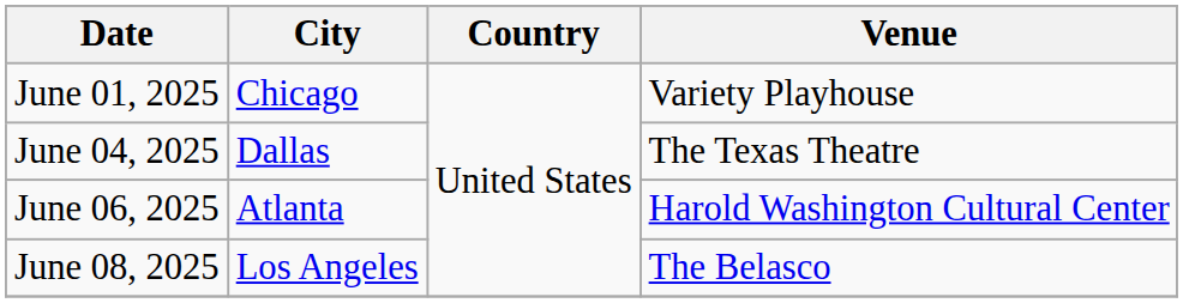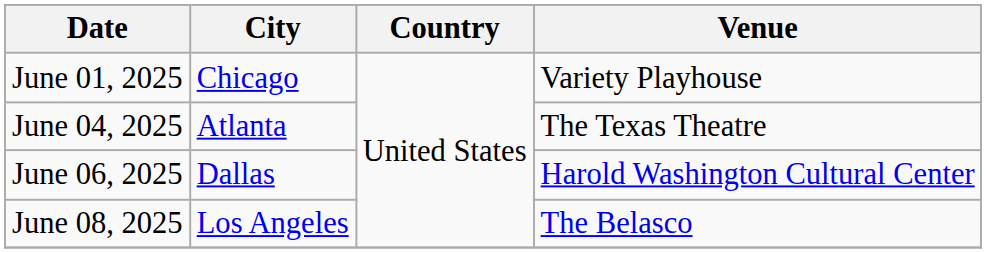 <table class="wikitable">
 <tr>
 <th>Date</th>
 <th>City</th>
 <th>Country</th>
 <th>Venue</th>
 </tr>
 <tr>
 <td>June 01, 2025</td>
 <td><a href='#'>Chicago</a></td>
 <td rowspan="4">United States</td>
 <td>Variety Playhouse</td>
 </tr>
 <tr>
 <td>June 04, 2025</td>
-<td><a href='#'>Dallas</a></td>
+<td><a href='#'>Atlanta</a></td>
 <td>The Texas Theatre</td>
 </tr>
 <tr>
 <td>June 06, 2025</td>
-<td><a href='#'>Atlanta</a></td>
+<td><a href='#'>Dallas</a></td>
 <td><a href='#'>Harold Washington Cultural Center</a></td>
 </tr>
 <tr>
 <td>June 08, 2025</td>
 <td><a href='#'>Los Angeles</a></td>
 <td><a href='#'>The Belasco</a></td>
 </tr>
 <tr>
 </tr>
 </table>
